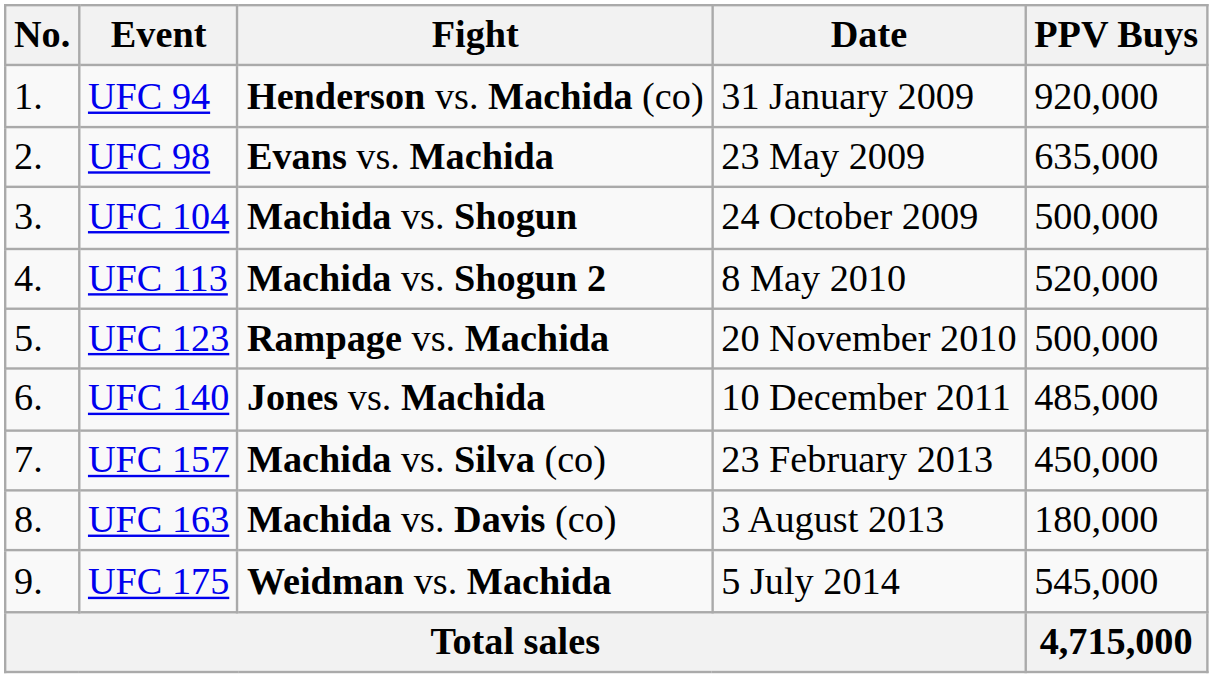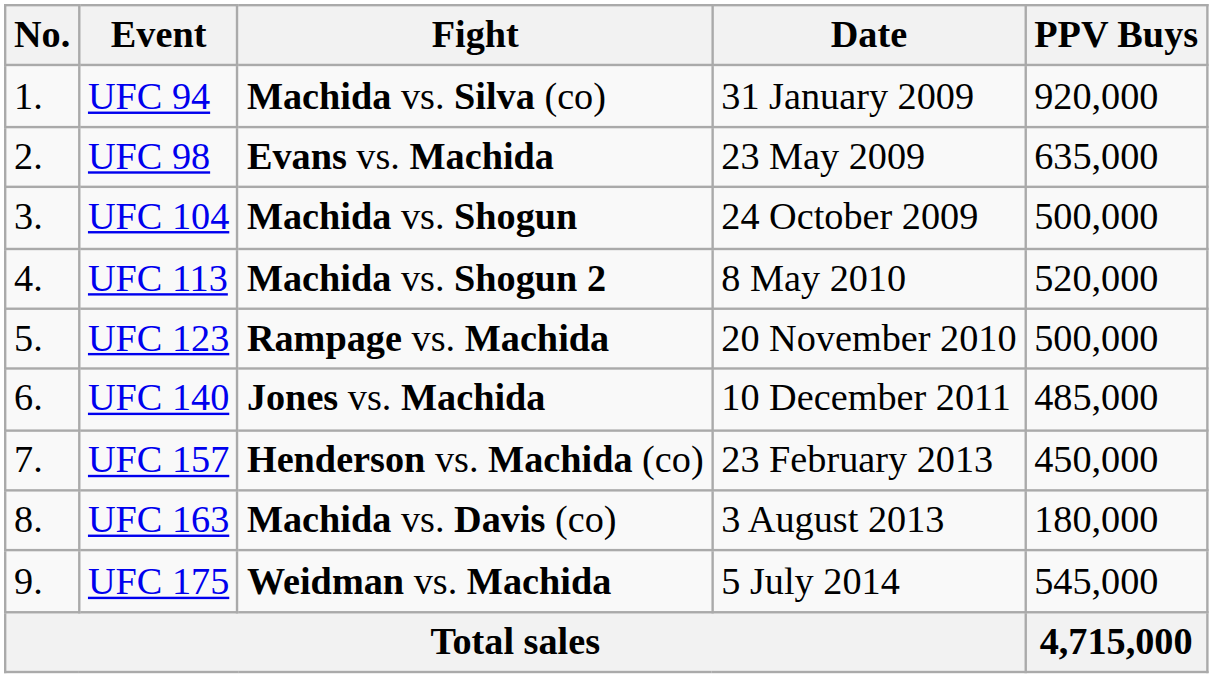 <table class="wikitable sortable">
 <tr>
 <th>No.</th>
 <th>Event</th>
 <th>Fight</th>
 <th>Date</th>
 <th>PPV Buys</th>
 </tr>
 <tr>
 <td>1.</td>
 <td><a href='#'>UFC 94</a></td>
-<td><strong>Henderson</strong> vs. <strong>Machida</strong> (co)</td>
+<td><strong>Machida</strong> vs. <strong>Silva</strong> (co)</td>
 <td>31 January 2009</td>
 <td>920,000</td>
 </tr>
 <tr>
 <td>2.</td>
 <td><a href='#'>UFC 98</a></td>
 <td><strong>Evans</strong> vs. <strong>Machida</strong></td>
 <td>23 May 2009</td>
 <td>635,000</td>
 </tr>
 <tr>
 <td>3.</td>
 <td><a href='#'>UFC 104</a></td>
 <td><strong>Machida</strong> vs. <strong>Shogun</strong></td>
 <td>24 October 2009</td>
 <td>500,000</td>
 </tr>
 <tr>
 <td>4.</td>
 <td><a href='#'>UFC 113</a></td>
 <td><strong>Machida</strong> vs. <strong>Shogun 2</strong></td>
 <td>8 May 2010</td>
 <td>520,000</td>
 </tr>
 <tr>
 <td>5.</td>
 <td><a href='#'>UFC 123</a></td>
 <td><strong>Rampage</strong> vs. <strong>Machida</strong></td>
 <td>20 November 2010</td>
 <td>500,000</td>
 </tr>
 <tr>
 <td>6.</td>
 <td><a href='#'>UFC 140</a></td>
 <td><strong>Jones</strong> vs. <strong>Machida</strong></td>
 <td>10 December 2011</td>
 <td>485,000</td>
 </tr>
 <tr>
 <td>7.</td>
 <td><a href='#'>UFC 157</a></td>
-<td><strong>Machida</strong> vs. <strong>Silva</strong> (co)</td>
+<td><strong>Henderson</strong> vs. <strong>Machida</strong> (co)</td>
 <td>23 February 2013</td>
 <td>450,000</td>
 </tr>
 <tr>
 <td>8.</td>
 <td><a href='#'>UFC 163</a></td>
 <td><strong>Machida</strong> vs. <strong>Davis</strong> (co)</td>
 <td>3 August 2013</td>
 <td>180,000</td>
 </tr>
 <tr>
 <td>9.</td>
 <td><a href='#'>UFC 175</a></td>
 <td><strong>Weidman</strong> vs. <strong>Machida</strong></td>
 <td>5 July 2014</td>
 <td>545,000</td>
 </tr>
 <tr>
 <th colspan="4">Total sales</th>
 <th>4,715,000</th>
 </tr>
 </table>
